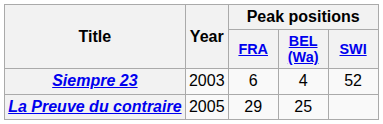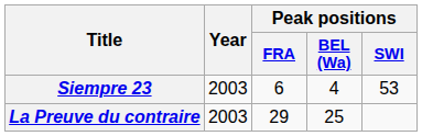 <table class="wikitable plainrowheaders" style="text-align:center">
 <tr>
 <th scope="col" rowspan="2">Title</th>
 <th scope="col" rowspan="2">Year</th>
 <th scope="col" colspan="3">Peak positions</th>
 </tr>
 <tr>
 <th scope="col" style="width:3em;font-size:90%;"><a href='#'>FRA</a><br></th>
 <th scope="col" style="width:3em;font-size:90%;"><a href='#'>BEL <br>(Wa)</a><br></th>
 <th scope="col" style="width:3em;font-size:90%;"><a href='#'>SWI</a><br></th>
 </tr>
 <tr>
 <th scope="row"><em><a href='#'>Siempre 23</a></em></th>
 <td>2003</td>
 <td>6</td>
 <td>4</td>
-<td>52</td>
+<td>53</td>
 </tr>
 <tr>
 <th scope="row"><em><a href='#'>La Preuve du contraire</a></em></th>
-<td>2005</td>
+<td>2003</td>
 <td>29</td>
 <td>25</td>
 <td></td>
 </tr>
 </table>
